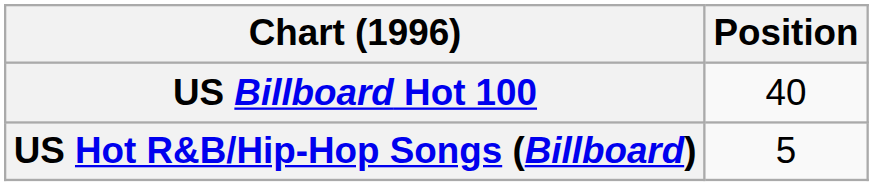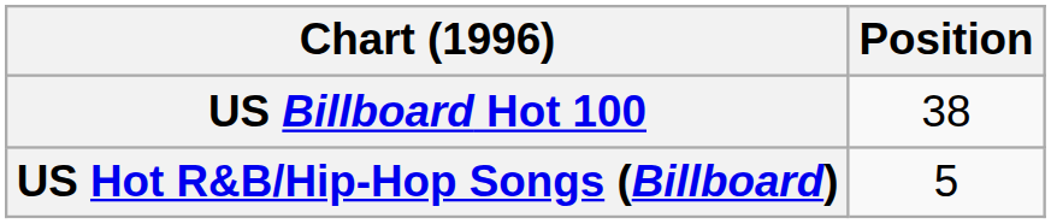 <table class="wikitable sortable plainrowheaders">
 <tr>
 <th scope="col">Chart (1996)</th>
 <th scope="col">Position</th>
 </tr>
 <tr>
 <th scope="row">US <a href='#'><em>Billboard</em> Hot 100</a></th>
-<td align="center">40</td>
+<td align="center">38</td>
 </tr>
 <tr>
 <th scope="row">US <a href='#'>Hot R&B/Hip-Hop Songs</a> (<em><a href='#'>Billboard</a></em>)</th>
 <td align="center">5</td>
 </tr>
 </table>
